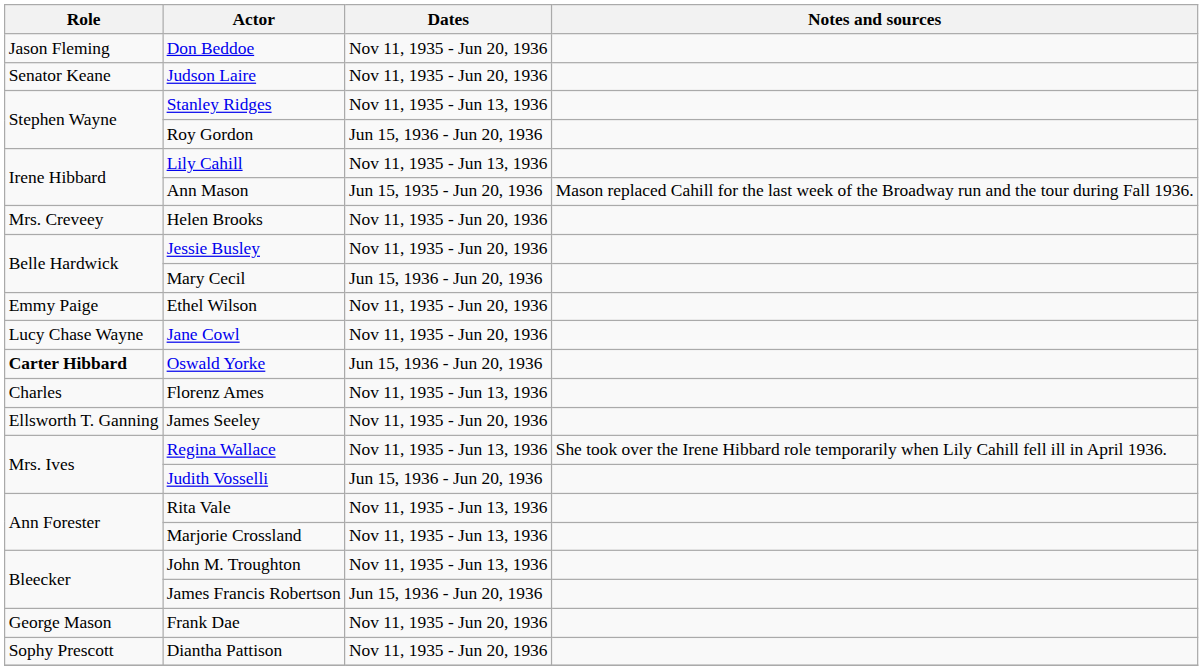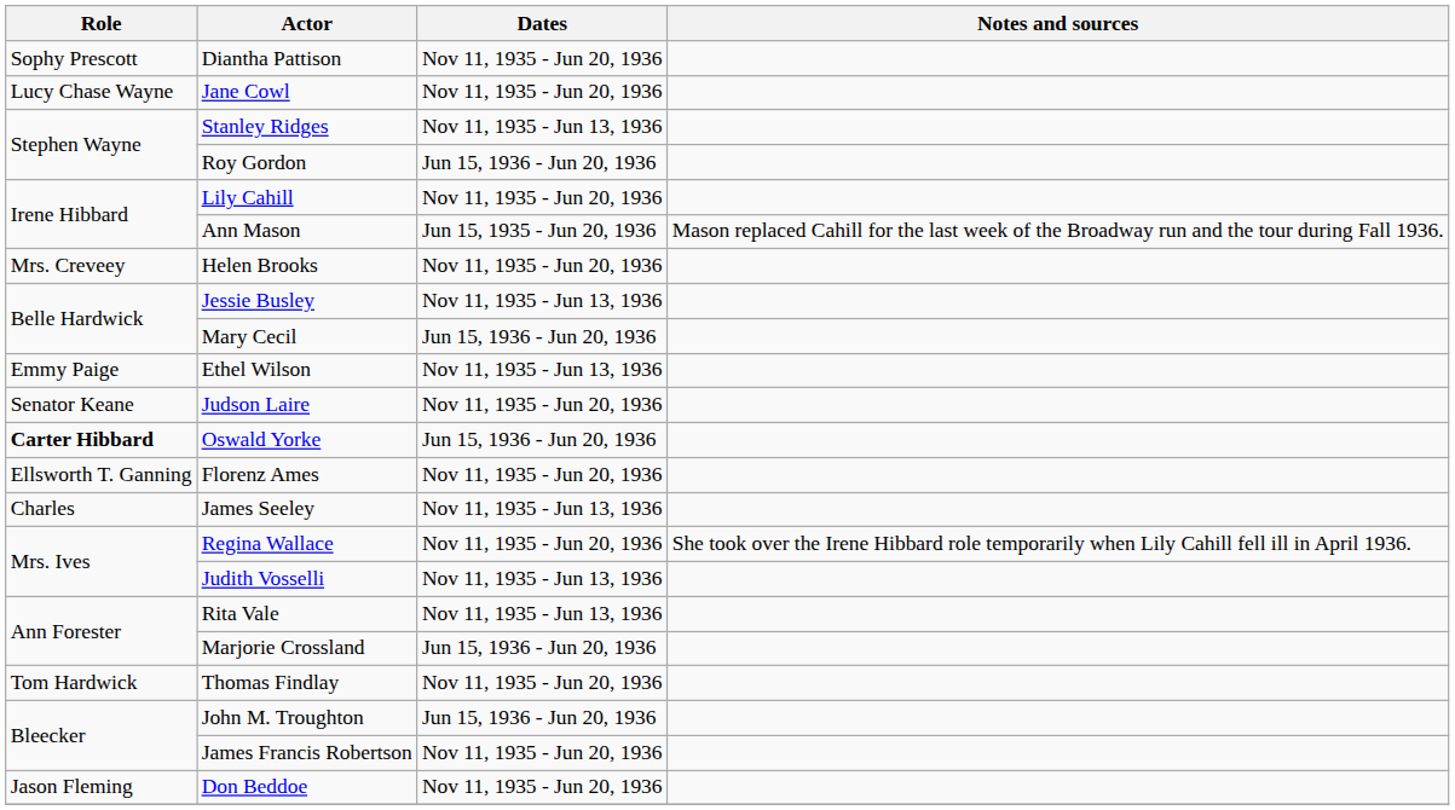 <table class="wikitable sortable plainrowheaders" style="font-size: 90%">
 <tr>
 <th scope="col">Role</th>
 <th scope="col">Actor</th>
 <th scope="col">Dates</th>
 <th scope="col">Notes and sources</th>
 </tr>
 <tr>
-<td>Jason Fleming</td>
-<td><a href='#'>Don Beddoe</a></td>
+<td>Sophy Prescott</td>
+<td>Diantha Pattison</td>
 <td>Nov 11, 1935 - Jun 20, 1936</td>
 <td></td>
 </tr>
 <tr>
-<td>Senator Keane</td>
-<td><a href='#'>Judson Laire</a></td>
+<td>Lucy Chase Wayne</td>
+<td><a href='#'>Jane Cowl</a></td>
 <td>Nov 11, 1935 - Jun 20, 1936</td>
 <td></td>
 </tr>
 <tr>
 <td rowspan=2>Stephen Wayne</td>
 <td><a href='#'>Stanley Ridges</a></td>
 <td>Nov 11, 1935 - Jun 13, 1936</td>
 <td></td>
 </tr>
 <tr>
 <td>Roy Gordon</td>
 <td>Jun 15, 1936 - Jun 20, 1936</td>
 <td></td>
 </tr>
 <tr>
 <td rowspan=2>Irene Hibbard</td>
 <td><a href='#'>Lily Cahill</a></td>
-<td>Nov 11, 1935 - Jun 13, 1936</td>
+<td>Nov 11, 1935 - Jun 20, 1936</td>
 <td></td>
 </tr>
 <tr>
 <td>Ann Mason</td>
 <td>Jun 15, 1935 - Jun 20, 1936</td>
 <td>Mason replaced Cahill for the last week of the Broadway run and the tour during Fall 1936.</td>
 </tr>
 <tr>
 <td>Mrs. Creveey</td>
 <td>Helen Brooks</td>
 <td>Nov 11, 1935 - Jun 20, 1936</td>
 <td></td>
 </tr>
 <tr>
 <td rowspan=2>Belle Hardwick</td>
 <td><a href='#'>Jessie Busley</a></td>
-<td>Nov 11, 1935 - Jun 20, 1936</td>
+<td>Nov 11, 1935 - Jun 13, 1936</td>
 <td></td>
 </tr>
 <tr>
 <td>Mary Cecil</td>
 <td>Jun 15, 1936 - Jun 20, 1936</td>
 <td></td>
 </tr>
 <tr>
 <td>Emmy Paige</td>
 <td>Ethel Wilson</td>
-<td>Nov 11, 1935 - Jun 20, 1936</td>
+<td>Nov 11, 1935 - Jun 13, 1936</td>
 <td></td>
 </tr>
 <tr>
-<td>Lucy Chase Wayne</td>
-<td><a href='#'>Jane Cowl</a></td>
+<td>Senator Keane</td>
+<td><a href='#'>Judson Laire</a></td>
 <td>Nov 11, 1935 - Jun 20, 1936</td>
 <td></td>
 </tr>
 <tr>
 <td><strong>Carter Hibbard</strong></td>
 <td><a href='#'>Oswald Yorke</a></td>
 <td>Jun 15, 1936 - Jun 20, 1936</td>
 <td></td>
 </tr>
 <tr>
-<td>Charles</td>
+<td>Ellsworth T. Ganning</td>
 <td>Florenz Ames</td>
-<td>Nov 11, 1935 - Jun 13, 1936</td>
+<td>Nov 11, 1935 - Jun 20, 1936</td>
 <td></td>
 </tr>
 <tr>
-<td>Ellsworth T. Ganning</td>
+<td>Charles</td>
 <td>James Seeley</td>
-<td>Nov 11, 1935 - Jun 20, 1936</td>
+<td>Nov 11, 1935 - Jun 13, 1936</td>
 <td></td>
 </tr>
 <tr>
 <td rowspan=2>Mrs. Ives</td>
 <td><a href='#'>Regina Wallace</a></td>
-<td>Nov 11, 1935 - Jun 13, 1936</td>
+<td>Nov 11, 1935 - Jun 20, 1936</td>
 <td>She took over the Irene Hibbard role temporarily when Lily Cahill fell ill in April 1936.</td>
 </tr>
 <tr>
 <td><a href='#'>Judith Vosselli</a></td>
-<td>Jun 15, 1936 - Jun 20, 1936</td>
+<td>Nov 11, 1935 - Jun 13, 1936</td>
 <td></td>
 </tr>
 <tr>
 <td rowspan=2>Ann Forester</td>
 <td>Rita Vale</td>
 <td>Nov 11, 1935 - Jun 13, 1936</td>
 <td></td>
 </tr>
 <tr>
 <td>Marjorie Crossland</td>
-<td>Nov 11, 1935 - Jun 13, 1936</td>
+<td>Jun 15, 1936 - Jun 20, 1936</td>
+<td></td>
+</tr>
+<tr>
+<td>Tom Hardwick</td>
+<td>Thomas Findlay</td>
+<td>Nov 11, 1935 - Jun 20, 1936</td>
 <td></td>
 </tr>
 <tr>
 <td rowspan=2>Bleecker</td>
 <td>John M. Troughton</td>
-<td>Nov 11, 1935 - Jun 13, 1936</td>
+<td>Jun 15, 1936 - Jun 20, 1936</td>
 <td></td>
 </tr>
 <tr>
 <td>James Francis Robertson</td>
-<td>Jun 15, 1936 - Jun 20, 1936</td>
-<td></td>
-</tr>
-<tr>
-<td>George Mason</td>
-<td>Frank Dae</td>
 <td>Nov 11, 1935 - Jun 20, 1936</td>
 <td></td>
 </tr>
 <tr>
-<td>Sophy Prescott</td>
-<td>Diantha Pattison</td>
+<td>Jason Fleming</td>
+<td><a href='#'>Don Beddoe</a></td>
 <td>Nov 11, 1935 - Jun 20, 1936</td>
 <td></td>
 </tr>
 <tr>
 </tr>
 </table>
